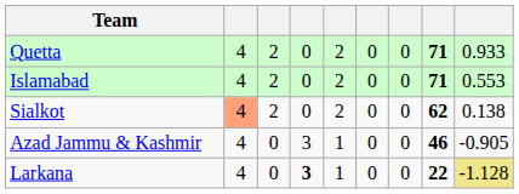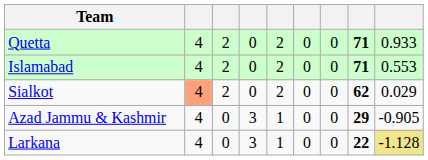 <table class="wikitable" style="text-align:center;">
 <tr>
 <th width=175>Team</th>
 <th width="20"></th>
 <th width="20"></th>
 <th width="20"></th>
 <th width="20"></th>
 <th width="20"></th>
 <th width="20"></th>
 <th width="20"></th>
 <th width="40"></th>
 </tr>
 <tr style="background:#cfc;">
 <td style="text-align:left;"><a href='#'>Quetta</a></td>
 <td>4</td>
 <td>2</td>
 <td>0</td>
 <td>2</td>
 <td>0</td>
 <td>0</td>
 <td><strong>71</strong></td>
 <td>0.933</td>
 </tr>
 <tr style="background:#cfc;">
 <td style="text-align:left;"><a href='#'>Islamabad</a></td>
 <td>4</td>
 <td>2</td>
 <td>0</td>
 <td>2</td>
 <td>0</td>
 <td>0</td>
 <td><strong>71</strong></td>
 <td>0.553</td>
 </tr>
 <tr>
 <td style="text-align:left;"><a href='#'>Sialkot</a></td>
 <td style="background: lightsalmon;">4</td>
 <td>2</td>
 <td>0</td>
 <td>2</td>
 <td>0</td>
 <td>0</td>
 <td><strong>62</strong></td>
-<td>0.138</td>
+<td>0.029</td>
 </tr>
 <tr>
 <td style="text-align:left;"><a href='#'>Azad Jammu & Kashmir</a></td>
 <td>4</td>
 <td>0</td>
 <td>3</td>
 <td>1</td>
 <td>0</td>
 <td>0</td>
-<td><strong>46</strong></td>
+<td><strong>29</strong></td>
 <td>-0.905</td>
 </tr>
 <tr>
 <td style="text-align:left;"><a href='#'>Larkana</a></td>
 <td>4</td>
 <td>0</td>
-<td><strong>3</strong></td>
+<td>3</td>
 <td>1</td>
 <td>0</td>
 <td>0</td>
 <td><strong>22</strong></td>
 <td style="background: khaki;">-1.128</td>
 </tr>
 </table>
